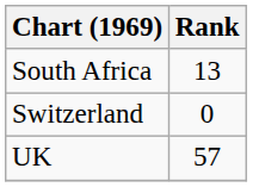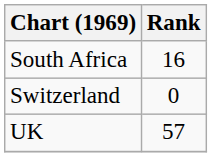 <table class="wikitable sortable">
 <tr>
 <th align="left">Chart (1969)</th>
 <th style="text-align:center;">Rank</th>
 </tr>
 <tr>
 <td>South Africa </td>
-<td align="center">13</td>
+<td align="center">16</td>
 </tr>
 <tr>
 <td>Switzerland </td>
 <td style="text-align:center;">0</td>
 </tr>
 <tr>
 <td>UK</td>
 <td style="text-align:center;">57</td>
 </tr>
 <tr>
 </tr>
 </table>
